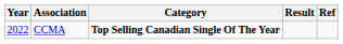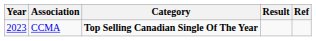 <table class="wikitable">
 <tr>
 <th>Year</th>
 <th>Association</th>
 <th>Category</th>
 <th>Result</th>
 <th>Ref</th>
 </tr>
 <tr>
-<td><a href='#'>2022</a></td>
+<td><a href='#'>2023</a></td>
 <td><a href='#'>CCMA</a></td>
 <td><strong>Top Selling Canadian Single Of The Year</strong></td>
 <td></td>
 <td></td>
 </tr>
 </table>
